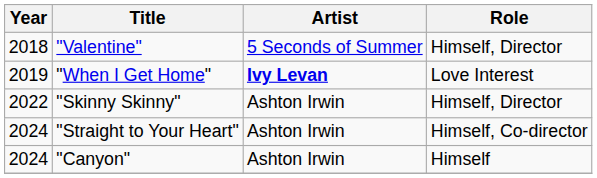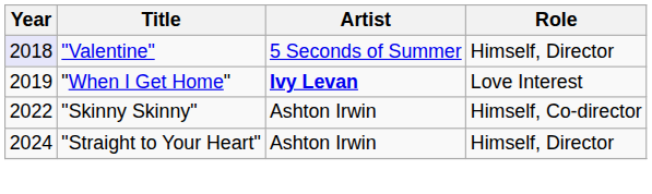 <table class="wikitable">
 <tr>
 <th>Year</th>
 <th>Title</th>
 <th>Artist</th>
 <th>Role</th>
 </tr>
 <tr>
-<td>2018</td>
+<td style="background: lavender;">2018</td>
 <td><a href='#'>"Valentine"</a></td>
 <td><a href='#'>5 Seconds of Summer</a></td>
 <td>Himself, Director</td>
 </tr>
 <tr>
 <td>2019</td>
 <td>"<a href='#'>When I Get Home</a>"</td>
 <td><strong><a href='#'>Ivy Levan</a></strong></td>
 <td>Love Interest</td>
 </tr>
 <tr>
 <td>2022</td>
 <td>"Skinny Skinny"</td>
 <td>Ashton Irwin</td>
-<td>Himself, Director</td>
+<td>Himself, Co-director</td>
 </tr>
 <tr>
 <td>2024</td>
 <td>"Straight to Your Heart"</td>
 <td>Ashton Irwin</td>
-<td>Himself, Co-director</td>
-</tr>
-<tr>
-<td>2024</td>
-<td>"Canyon"</td>
-<td>Ashton Irwin</td>
-<td>Himself</td>
+<td>Himself, Director</td>
 </tr>
 <tr>
 </tr>
 </table>
